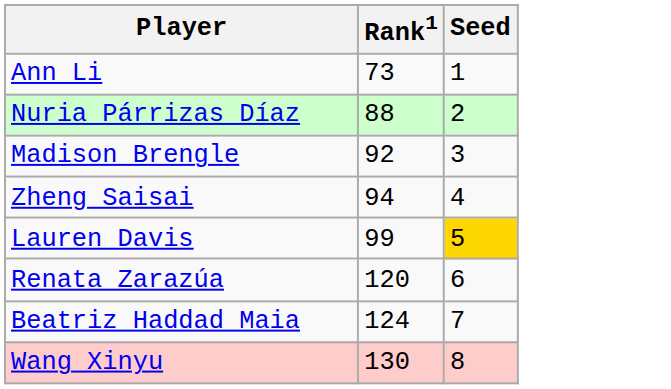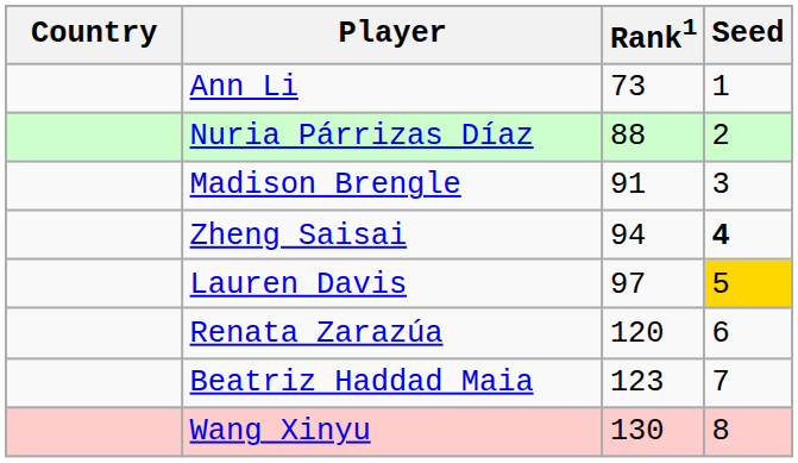 <table class="sortable wikitable">
 <tr>
+<th width="70">Country</th>
 <th width="175">Player</th>
 <th>Rank<sup>1</sup></th>
 <th>Seed</th>
 </tr>
 <tr>
+<td></td>
 <td><a href='#'>Ann Li</a></td>
 <td>73</td>
 <td>1</td>
 </tr>
 <tr style="background:#cfc;">
+<td></td>
 <td><a href='#'>Nuria Párrizas Díaz</a></td>
 <td>88</td>
 <td>2</td>
 </tr>
 <tr>
+<td></td>
 <td><a href='#'>Madison Brengle</a></td>
-<td>92</td>
+<td>91</td>
 <td>3</td>
 </tr>
 <tr>
+<td></td>
 <td><a href='#'>Zheng Saisai</a></td>
 <td>94</td>
-<td>4</td>
+<td><strong>4</strong></td>
 </tr>
 <tr>
+<td></td>
 <td><a href='#'>Lauren Davis</a></td>
-<td>99</td>
+<td>97</td>
 <td style="background: gold;">5</td>
 </tr>
 <tr>
+<td></td>
 <td><a href='#'>Renata Zarazúa</a></td>
 <td>120</td>
 <td>6</td>
 </tr>
 <tr>
+<td></td>
 <td><a href='#'>Beatriz Haddad Maia</a></td>
-<td>124</td>
+<td>123</td>
 <td>7</td>
 </tr>
 <tr style="background:#fcc;">
+<td></td>
 <td><a href='#'>Wang Xinyu</a></td>
 <td>130</td>
 <td>8</td>
 </tr>
 </table>
